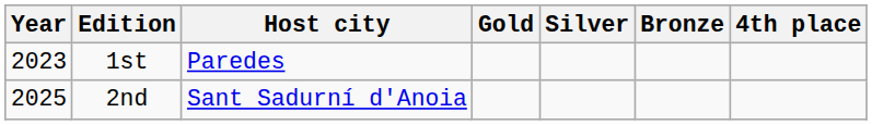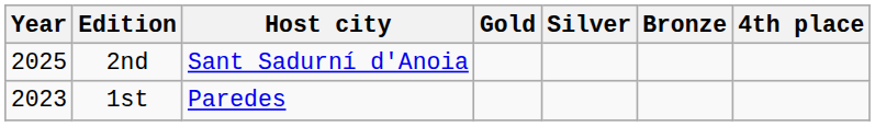 <table class="wikitable sortable">
 <tr>
 <th>Year</th>
 <th>Edition</th>
 <th>Host city</th>
 <th> Gold</th>
 <th> Silver</th>
 <th> Bronze</th>
 <th>4th place</th>
 </tr>
 <tr>
+<td align=center>2025</td>
+<td align=center>2nd</td>
+<td> <a href='#'>Sant Sadurní d'Anoia</a></td>
+<td></td>
+<td></td>
+<td></td>
+<td></td>
+</tr>
+<tr>
 <td align=center>2023</td>
 <td align=center>1st</td>
 <td> <a href='#'>Paredes</a></td>
 <td></td>
 <td></td>
 <td></td>
 <td></td>
 </tr>
-<tr>
-<td align=center>2025</td>
-<td align=center>2nd</td>
-<td> <a href='#'>Sant Sadurní d'Anoia</a></td>
-<td></td>
-<td></td>
-<td></td>
-<td></td>
-</tr>
 </table>
